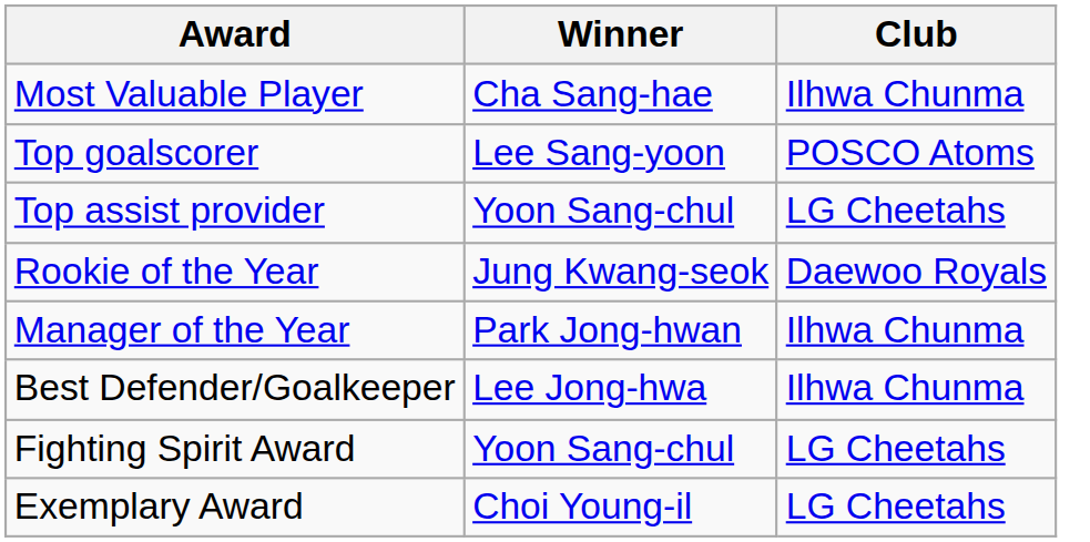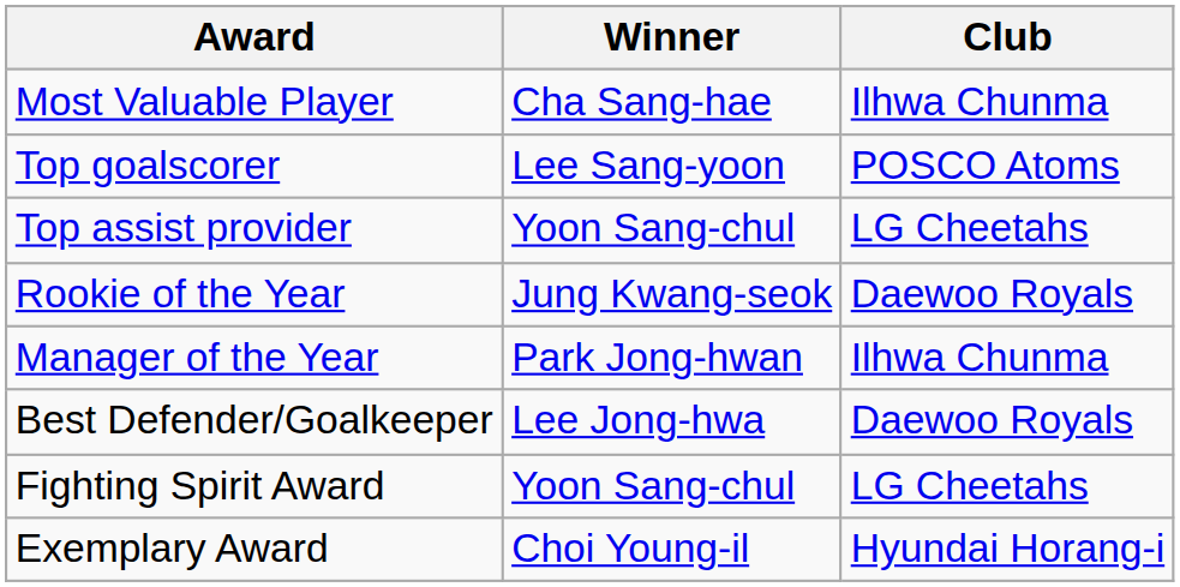 <table class="wikitable">
 <tr>
 <th>Award</th>
 <th>Winner</th>
 <th>Club</th>
 </tr>
 <tr>
 <td><a href='#'>Most Valuable Player</a></td>
 <td> <a href='#'>Cha Sang-hae</a></td>
 <td><a href='#'>Ilhwa Chunma</a></td>
 </tr>
 <tr>
 <td><a href='#'>Top goalscorer</a></td>
 <td> <a href='#'>Lee Sang-yoon</a></td>
 <td><a href='#'>POSCO Atoms</a></td>
 </tr>
 <tr>
 <td><a href='#'>Top assist provider</a></td>
 <td> <a href='#'>Yoon Sang-chul</a></td>
 <td><a href='#'>LG Cheetahs</a></td>
 </tr>
 <tr>
 <td><a href='#'>Rookie of the Year</a></td>
 <td> <a href='#'>Jung Kwang-seok</a></td>
 <td><a href='#'>Daewoo Royals</a></td>
 </tr>
 <tr>
 <td><a href='#'>Manager of the Year</a></td>
 <td> <a href='#'>Park Jong-hwan</a></td>
 <td><a href='#'>Ilhwa Chunma</a></td>
 </tr>
 <tr>
 <td>Best Defender/Goalkeeper</td>
 <td> <a href='#'>Lee Jong-hwa</a></td>
-<td><a href='#'>Ilhwa Chunma</a></td>
+<td><a href='#'>Daewoo Royals</a></td>
 </tr>
 <tr>
 <td>Fighting Spirit Award</td>
 <td> <a href='#'>Yoon Sang-chul</a></td>
 <td><a href='#'>LG Cheetahs</a></td>
 </tr>
 <tr>
 <td>Exemplary Award</td>
 <td> <a href='#'>Choi Young-il</a></td>
-<td><a href='#'>LG Cheetahs</a></td>
+<td><a href='#'>Hyundai Horang-i</a></td>
 </tr>
 </table>
